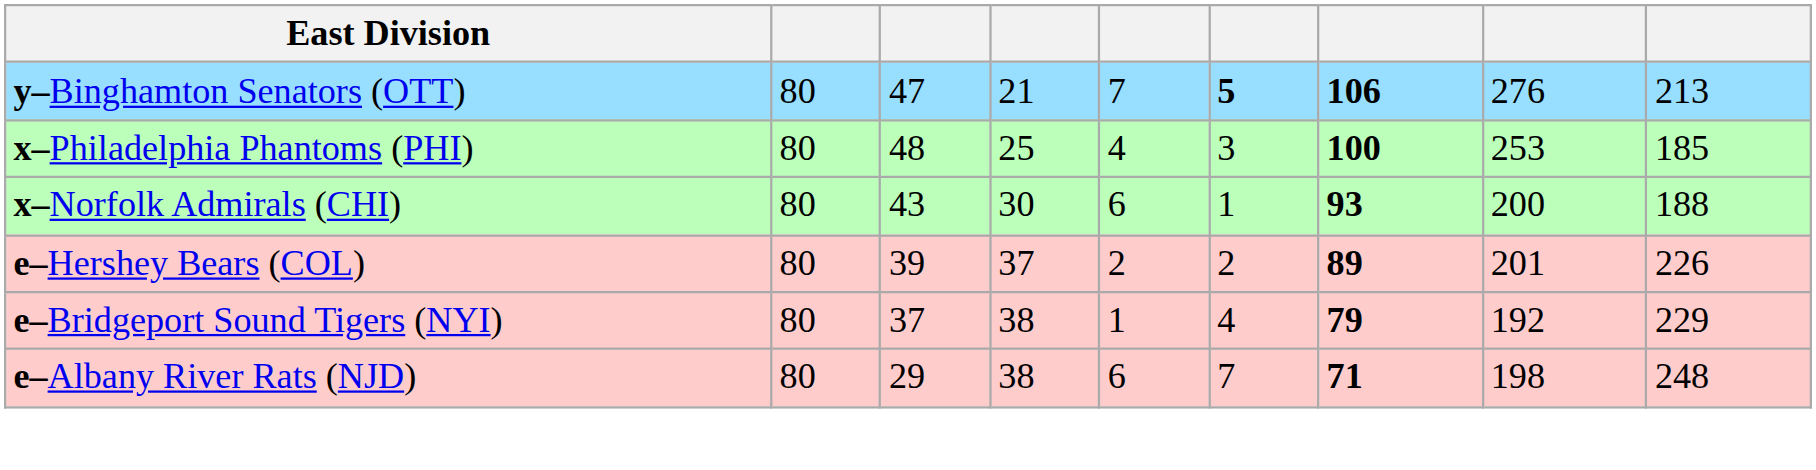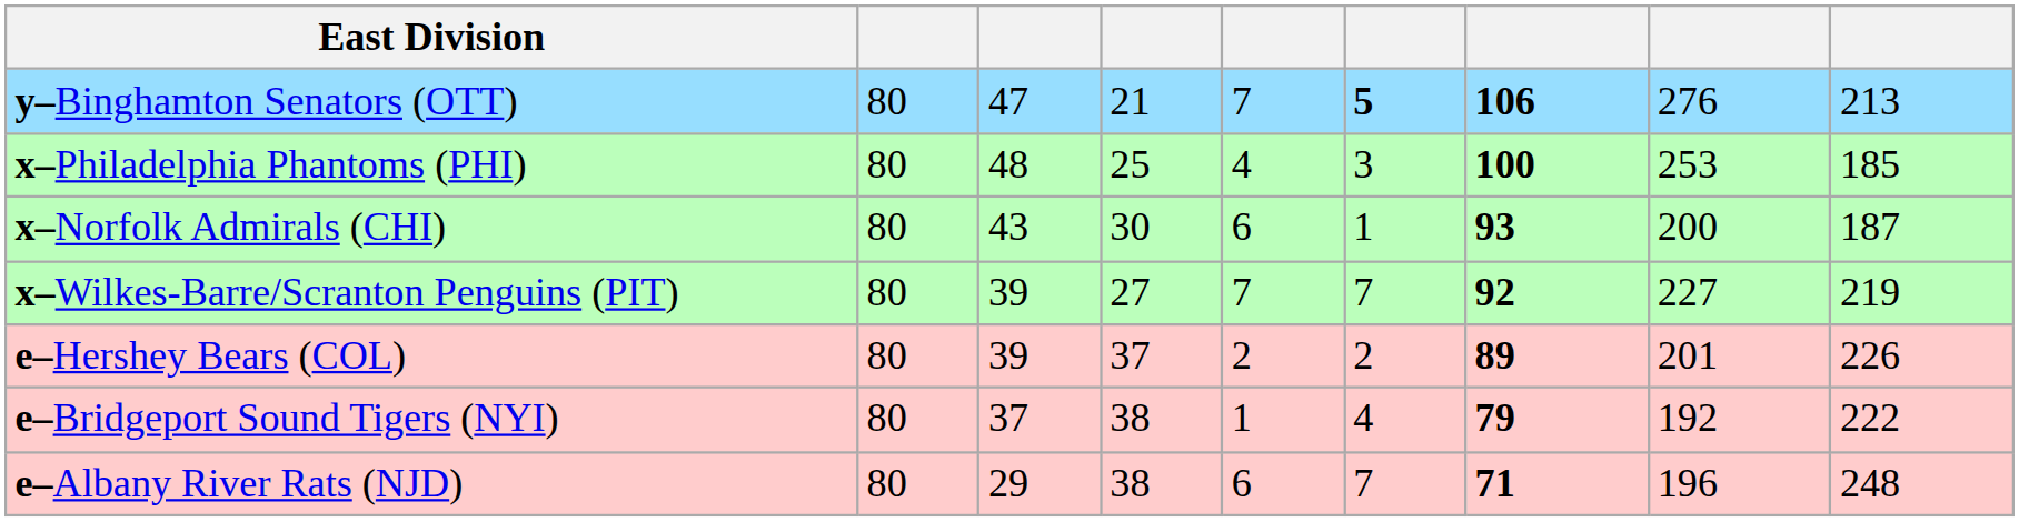 <table class="wikitable" style="width:50em">
 <tr>
 <th width="35%">East Division</th>
 <th width="5%"></th>
 <th width="5%"></th>
 <th width="5%"></th>
 <th width="5%"></th>
 <th width="5%"></th>
 <th width="7.5%"></th>
 <th width="7.5%"></th>
 <th width="7.5%"></th>
 </tr>
 <tr bgcolor="#97DEFF">
 <td><strong>y–</strong><a href='#'>Binghamton Senators</a> (<a href='#'>OTT</a>)</td>
 <td>80</td>
 <td>47</td>
 <td>21</td>
 <td>7</td>
 <td><strong>5</strong></td>
 <td><strong>106</strong></td>
 <td>276</td>
 <td>213</td>
 </tr>
 <tr bgcolor="#bbffbb">
 <td><strong>x–</strong><a href='#'>Philadelphia Phantoms</a> (<a href='#'>PHI</a>)</td>
 <td>80</td>
 <td>48</td>
 <td>25</td>
 <td>4</td>
 <td>3</td>
 <td><strong>100</strong></td>
 <td>253</td>
 <td>185</td>
 </tr>
 <tr bgcolor="#bbffbb">
 <td><strong>x–</strong><a href='#'>Norfolk Admirals</a> (<a href='#'>CHI</a>)</td>
 <td>80</td>
 <td>43</td>
 <td>30</td>
 <td>6</td>
 <td>1</td>
 <td><strong>93</strong></td>
 <td>200</td>
-<td>188</td>
+<td>187</td>
+</tr>
+<tr bgcolor="#bbffbb">
+<td><strong>x–</strong><a href='#'>Wilkes-Barre/Scranton Penguins</a> (<a href='#'>PIT</a>)</td>
+<td>80</td>
+<td>39</td>
+<td>27</td>
+<td>7</td>
+<td>7</td>
+<td><strong>92</strong></td>
+<td>227</td>
+<td>219</td>
 </tr>
 <tr bgcolor="#ffcccc">
 <td><strong>e–</strong><a href='#'>Hershey Bears</a> (<a href='#'>COL</a>)</td>
 <td>80</td>
 <td>39</td>
 <td>37</td>
 <td>2</td>
 <td>2</td>
 <td><strong>89</strong></td>
 <td>201</td>
 <td>226</td>
 </tr>
 <tr bgcolor="#ffcccc">
 <td><strong>e–</strong><a href='#'>Bridgeport Sound Tigers</a> (<a href='#'>NYI</a>)</td>
 <td>80</td>
 <td>37</td>
 <td>38</td>
 <td>1</td>
 <td>4</td>
 <td><strong>79</strong></td>
 <td>192</td>
-<td>229</td>
+<td>222</td>
 </tr>
 <tr bgcolor="#ffcccc">
 <td><strong>e–</strong><a href='#'>Albany River Rats</a> (<a href='#'>NJD</a>)</td>
 <td>80</td>
 <td>29</td>
 <td>38</td>
 <td>6</td>
 <td>7</td>
 <td><strong>71</strong></td>
-<td>198</td>
+<td>196</td>
 <td>248</td>
 </tr>
 </table>
